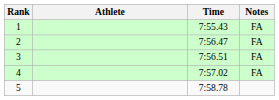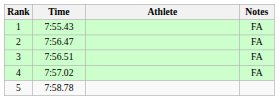 <table class=wikitable style="text-align:center">
 <tr>
 <th width=40>Rank</th>
+<th width=80>Time</th>
 <th width=250>Athlete</th>
-<th width=80>Time</th>
 <th width=50>Notes</th>
 </tr>
 <tr bgcolor="ccffcc">
 <td>1</td>
+<td>7:55.43</td>
 <td align=left></td>
-<td>7:55.43</td>
 <td>FA</td>
 </tr>
 <tr bgcolor="ccffcc">
 <td>2</td>
+<td>7:56.47</td>
 <td align=left></td>
-<td>7:56.47</td>
 <td>FA</td>
 </tr>
 <tr bgcolor="ccffcc">
 <td>3</td>
+<td>7:56.51</td>
 <td align=left></td>
-<td>7:56.51</td>
 <td>FA</td>
 </tr>
 <tr bgcolor="ccffcc">
 <td>4</td>
+<td>7:57.02</td>
 <td align=left></td>
-<td>7:57.02</td>
 <td>FA</td>
 </tr>
 <tr>
 <td>5</td>
+<td>7:58.78</td>
 <td align=left></td>
-<td>7:58.78</td>
 <td></td>
 </tr>
 </table>
